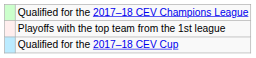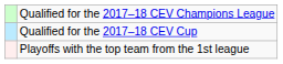 <table class="wikitable" style="text-align: left;">
 <tr>
 <td width=10px bgcolor=#CCFFCC></td>
 <td>Qualified for the <a href='#'>2017–18 CEV Champions League</a></td>
 </tr>
 <tr>
+<td width=10px bgcolor=#BBEBFF></td>
+<td>Qualified for the <a href='#'>2017–18 CEV Cup</a></td>
+</tr>
+<tr>
 <td width=10px bgcolor=#FFEEEE></td>
 <td>Playoffs with the top team from the 1st league</td>
 </tr>
-<tr>
-<td width=10px bgcolor=#BBEBFF></td>
-<td>Qualified for the <a href='#'>2017–18 CEV Cup</a></td>
-</tr>
 </table>
